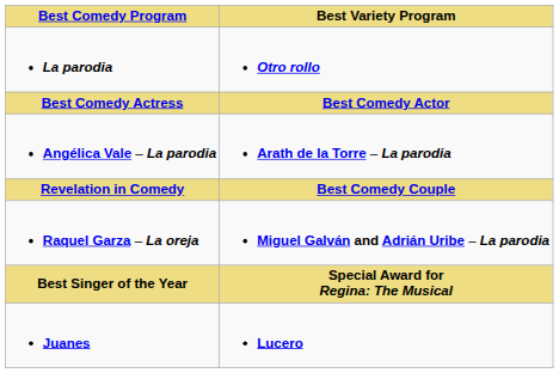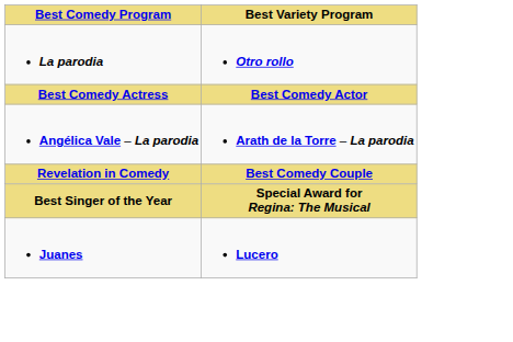 <table class="wikitable">
 <tr>
 <th style="background:#EEDD82"><a href='#'>Best Comedy Program</a></th>
 <th style="background:#EEDD82">Best Variety Program</th>
 </tr>
 <tr>
 <td valign="top"><br><ul><li><strong><em>La parodia</em></strong></li></ul></td>
 <td valign="top"><br><ul><li><strong><em><a href='#'>Otro rollo</a></em></strong></li></ul></td>
 </tr>
 <tr>
 <th style="background:#EEDD82"><a href='#'>Best Comedy Actress</a></th>
 <th style="background:#EEDD82"><a href='#'>Best Comedy Actor</a></th>
 </tr>
 <tr>
 <td valign="top"><br><ul><li><strong><a href='#'>Angélica Vale</a></strong> – <strong><em>La parodia</em></strong></li></ul></td>
 <td valign="top"><br><ul><li><strong><a href='#'>Arath de la Torre</a></strong> – <strong><em>La parodia</em></strong></li></ul></td>
 </tr>
 <tr>
 <th style="background:#EEDD82"><a href='#'>Revelation in Comedy</a></th>
 <th style="background:#EEDD82"><a href='#'>Best Comedy Couple</a></th>
 </tr>
 <tr>
-<td valign="top"><br><ul><li><strong><a href='#'>Raquel Garza</a></strong> – <strong><em>La oreja</em></strong></li></ul></td>
-<td valign="top"><br><ul><li><strong><a href='#'>Miguel Galván</a> and <a href='#'>Adrián Uribe</a></strong> – <strong><em>La parodia</em></strong></li></ul></td>
-</tr>
-<tr>
 <th style="background:#EEDD82">Best Singer of the Year</th>
 <th style="background:#EEDD82">Special Award for <br> <em>Regina: The Musical</em></th>
 </tr>
 <tr>
 <td valign="top"><br><ul><li><strong><a href='#'>Juanes</a></strong></li></ul></td>
 <td valign="top"><br><ul><li><strong><a href='#'>Lucero</a></strong></li></ul></td>
 </tr>
 </table>
